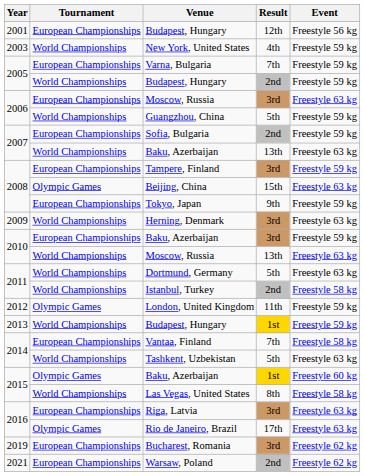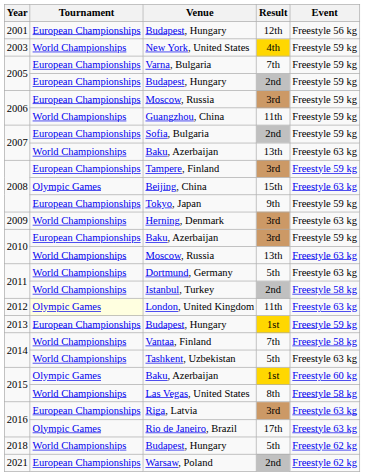 <table class="wikitable" style="font-size:95%;">
 <tr>
 <th>Year</th>
 <th>Tournament</th>
 <th>Venue</th>
 <th>Result</th>
 <th>Event</th>
 </tr>
 <tr>
 <td>2001</td>
 <td><a href='#'>European Championships</a></td>
 <td> <a href='#'>Budapest</a>, Hungary</td>
 <td align="center">12th</td>
 <td>Freestyle 56 kg</td>
 </tr>
 <tr>
 <td>2003</td>
 <td><a href='#'>World Championships</a></td>
 <td> <a href='#'>New York</a>, United States</td>
-<td align="center">4th</td>
+<td align="center" style="background: gold;">4th</td>
 <td>Freestyle 59 kg</td>
 </tr>
 <tr>
 <td rowspan=2>2005</td>
 <td><a href='#'>European Championships</a></td>
 <td> <a href='#'>Varna</a>, Bulgaria</td>
 <td align="center">7th</td>
 <td>Freestyle 59 kg</td>
 </tr>
 <tr>
-<td><a href='#'>World Championships</a></td>
+<td><a href='#'>European Championships</a></td>
 <td> <a href='#'>Budapest</a>, Hungary</td>
 <td align="center" bgcolor=silver>2nd</td>
 <td>Freestyle 59 kg</td>
 </tr>
 <tr>
 <td rowspan=2>2006</td>
 <td><a href='#'>European Championships</a></td>
 <td> <a href='#'>Moscow</a>, Russia</td>
 <td align="center" bgcolor=cc9966>3rd</td>
-<td><a href='#'>Freestyle 63 kg</a></td>
+<td>Freestyle 59 kg</td>
 </tr>
 <tr>
 <td><a href='#'>World Championships</a></td>
 <td> <a href='#'>Guangzhou</a>, China</td>
-<td align="center">5th</td>
+<td align="center">11th</td>
 <td>Freestyle 59 kg</td>
 </tr>
 <tr>
 <td rowspan=2>2007</td>
 <td><a href='#'>European Championships</a></td>
 <td> <a href='#'>Sofia</a>, Bulgaria</td>
 <td align="center" bgcolor=silver>2nd</td>
 <td>Freestyle 59 kg</td>
 </tr>
 <tr>
 <td><a href='#'>World Championships</a></td>
 <td> <a href='#'>Baku</a>, Azerbaijan</td>
 <td align="center">13th</td>
 <td>Freestyle 63 kg</td>
 </tr>
 <tr>
 <td rowspan=3>2008</td>
 <td><a href='#'>European Championships</a></td>
 <td> <a href='#'>Tampere</a>, Finland</td>
 <td align="center" bgcolor=cc9966>3rd</td>
 <td><a href='#'>Freestyle 59 kg</a></td>
 </tr>
 <tr>
 <td><a href='#'>Olympic Games</a></td>
 <td> <a href='#'>Beijing</a>, China</td>
 <td align="center">15th</td>
 <td><a href='#'>Freestyle 63 kg</a></td>
 </tr>
 <tr>
 <td><a href='#'>European Championships</a></td>
 <td> <a href='#'>Tokyo</a>, Japan</td>
 <td align="center">9th</td>
 <td>Freestyle 59 kg</td>
 </tr>
 <tr>
 <td>2009</td>
 <td><a href='#'>World Championships</a></td>
 <td> <a href='#'>Herning</a>, Denmark</td>
 <td align="center" bgcolor=cc9966>3rd</td>
 <td>Freestyle 63 kg</td>
 </tr>
 <tr>
 <td rowspan=2>2010</td>
 <td><a href='#'>European Championships</a></td>
 <td> <a href='#'>Baku</a>, Azerbaijan</td>
 <td align="center" bgcolor=cc9966>3rd</td>
 <td>Freestyle 59 kg</td>
 </tr>
 <tr>
 <td><a href='#'>World Championships</a></td>
 <td> <a href='#'>Moscow</a>, Russia</td>
 <td align="center">13th</td>
 <td><a href='#'>Freestyle 63 kg</a></td>
 </tr>
 <tr>
 <td rowspan=2>2011</td>
 <td><a href='#'>World Championships</a></td>
 <td> <a href='#'>Dortmund</a>, Germany</td>
 <td align="center">5th</td>
 <td>Freestyle 63 kg</td>
 </tr>
 <tr>
 <td><a href='#'>World Championships</a></td>
 <td> <a href='#'>Istanbul</a>, Turkey</td>
 <td align="center" bgcolor=silver>2nd</td>
 <td><a href='#'>Freestyle 58 kg</a></td>
 </tr>
 <tr>
 <td>2012</td>
-<td><a href='#'>Olympic Games</a></td>
+<td style="background: lightyellow;"><a href='#'>Olympic Games</a></td>
 <td> <a href='#'>London</a>, United Kingdom</td>
 <td align="center">11th</td>
-<td>Freestyle 59 kg</td>
+<td><a href='#'>Freestyle 63 kg</a></td>
 </tr>
 <tr>
 <td>2013</td>
-<td><a href='#'>World Championships</a></td>
+<td><a href='#'>European Championships</a></td>
 <td> <a href='#'>Budapest</a>, Hungary</td>
 <td align="center" bgcolor=gold>1st</td>
 <td><a href='#'>Freestyle 59 kg</a></td>
 </tr>
 <tr>
 <td rowspan=2>2014</td>
-<td><a href='#'>European Championships</a></td>
+<td><a href='#'>World Championships</a></td>
 <td> <a href='#'>Vantaa</a>, Finland</td>
 <td align="center">7th</td>
 <td><a href='#'>Freestyle 58 kg</a></td>
 </tr>
 <tr>
 <td><a href='#'>World Championships</a></td>
 <td> <a href='#'>Tashkent</a>, Uzbekistan</td>
 <td align="center">5th</td>
 <td>Freestyle 63 kg</td>
 </tr>
 <tr>
 <td rowspan=2>2015</td>
 <td><a href='#'>Olympic Games</a></td>
 <td> <a href='#'>Baku</a>, Azerbaijan</td>
 <td align="center" bgcolor=gold>1st</td>
 <td><a href='#'>Freestyle 60 kg</a></td>
 </tr>
 <tr>
 <td><a href='#'>World Championships</a></td>
 <td> <a href='#'>Las Vegas</a>, United States</td>
 <td align="center">8th</td>
 <td><a href='#'>Freestyle 58 kg</a></td>
 </tr>
 <tr>
 <td rowspan=2>2016</td>
 <td><a href='#'>European Championships</a></td>
 <td> <a href='#'>Riga</a>, Latvia</td>
 <td align="center" bgcolor=cc9966>3rd</td>
 <td><a href='#'>Freestyle 63 kg</a></td>
 </tr>
 <tr>
 <td><a href='#'>Olympic Games</a></td>
 <td> <a href='#'>Rio de Janeiro</a>, Brazil</td>
 <td align="center">17th</td>
 <td><a href='#'>Freestyle 63 kg</a></td>
 </tr>
 <tr>
-<td>2019</td>
-<td><a href='#'>European Championships</a></td>
-<td> <a href='#'>Bucharest</a>, Romania</td>
-<td align="center" bgcolor=cc9966>3rd</td>
+<td>2018</td>
+<td><a href='#'>World Championships</a></td>
+<td> <a href='#'>Budapest</a>, Hungary</td>
+<td align="center">5th</td>
 <td><a href='#'>Freestyle 62 kg</a></td>
 </tr>
 <tr>
 <td>2021</td>
 <td><a href='#'>European Championships</a></td>
 <td> <a href='#'>Warsaw</a>, Poland</td>
 <td align="center" bgcolor="silver">2nd</td>
 <td><a href='#'>Freestyle 62 kg</a></td>
 </tr>
 </table>
